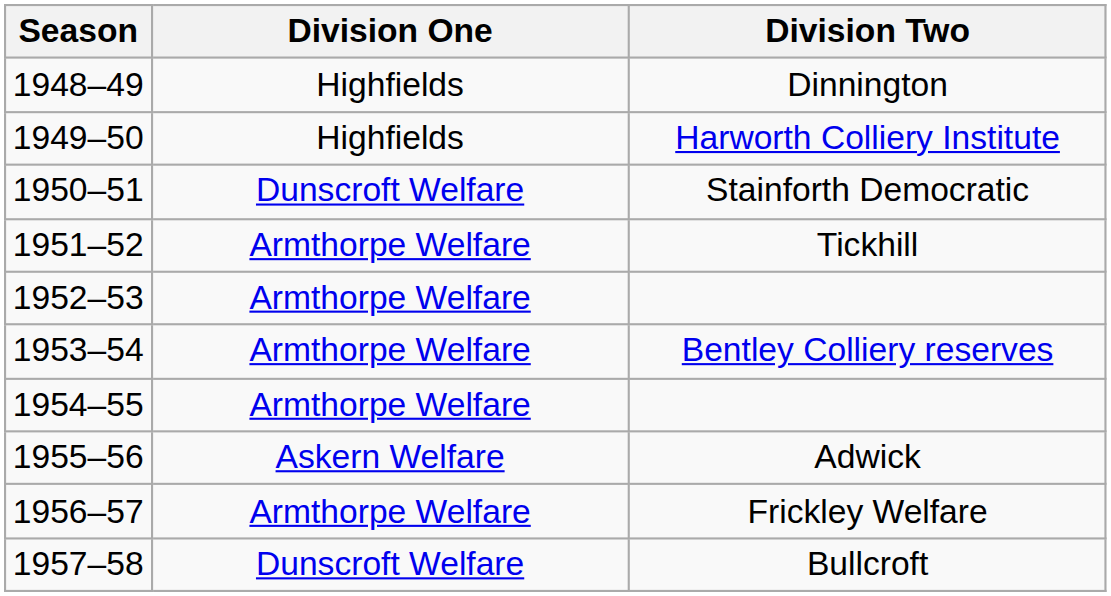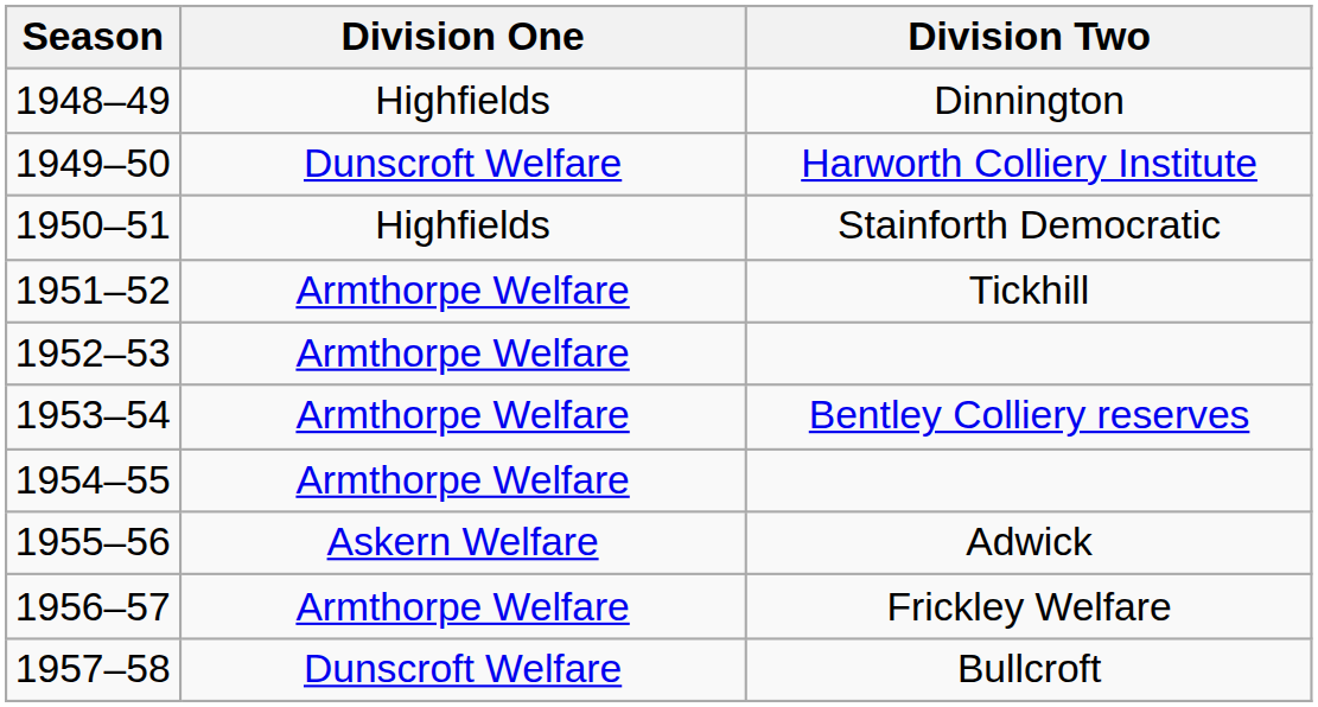 <table class="wikitable" style="text-align: center">
 <tr>
 <th>Season</th>
 <th width=220>Division One</th>
 <th width=220>Division Two</th>
 </tr>
 <tr>
 <td>1948–49</td>
 <td>Highfields</td>
 <td>Dinnington</td>
 </tr>
 <tr>
 <td>1949–50</td>
-<td>Highfields</td>
+<td><a href='#'>Dunscroft Welfare</a></td>
 <td><a href='#'>Harworth Colliery Institute</a></td>
 </tr>
 <tr>
 <td>1950–51</td>
-<td><a href='#'>Dunscroft Welfare</a></td>
+<td>Highfields</td>
 <td>Stainforth Democratic</td>
 </tr>
 <tr>
 <td>1951–52</td>
 <td><a href='#'>Armthorpe Welfare</a></td>
 <td>Tickhill</td>
 </tr>
 <tr>
 <td>1952–53</td>
 <td><a href='#'>Armthorpe Welfare</a></td>
 <td></td>
 </tr>
 <tr>
 <td>1953–54</td>
 <td><a href='#'>Armthorpe Welfare</a></td>
 <td><a href='#'>Bentley Colliery reserves</a></td>
 </tr>
 <tr>
 <td>1954–55</td>
 <td><a href='#'>Armthorpe Welfare</a></td>
 <td></td>
 </tr>
 <tr>
 <td>1955–56</td>
 <td><a href='#'>Askern Welfare</a></td>
 <td>Adwick</td>
 </tr>
 <tr>
 <td>1956–57</td>
 <td><a href='#'>Armthorpe Welfare</a></td>
 <td>Frickley Welfare</td>
 </tr>
 <tr>
 <td>1957–58</td>
 <td><a href='#'>Dunscroft Welfare</a></td>
 <td>Bullcroft</td>
 </tr>
 </table>
